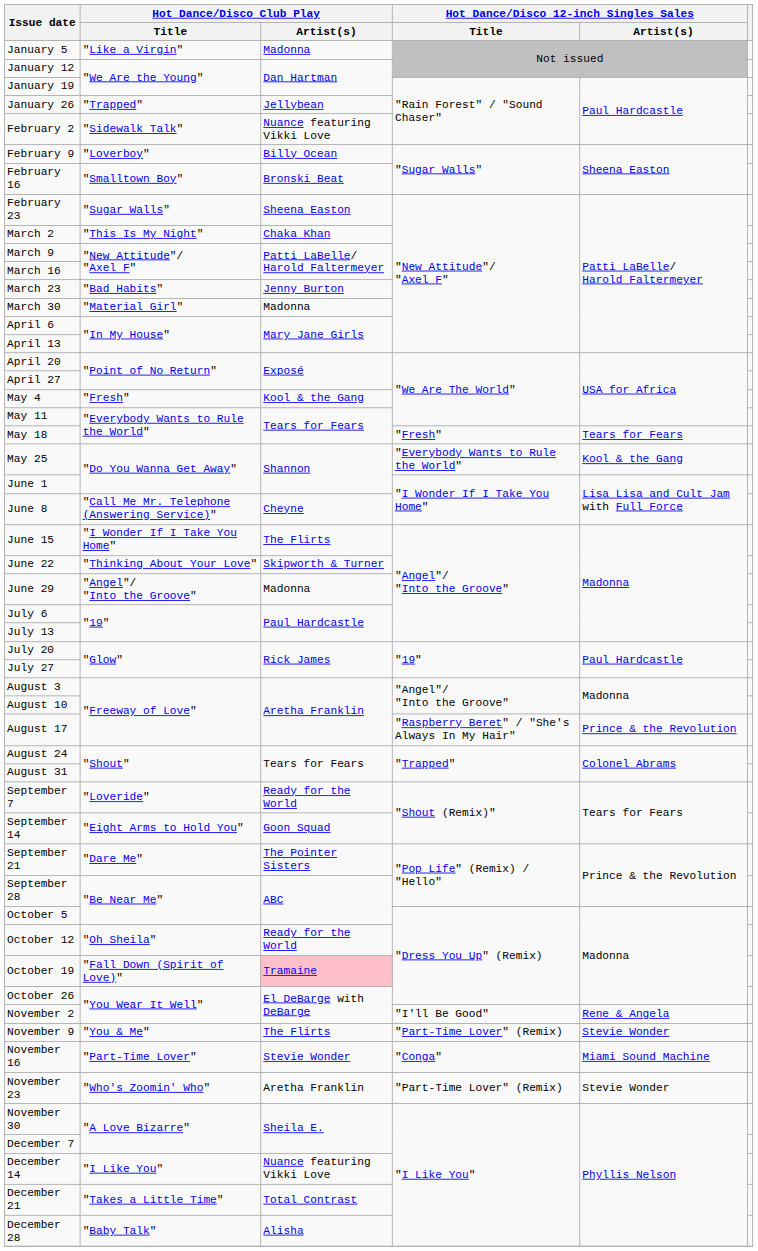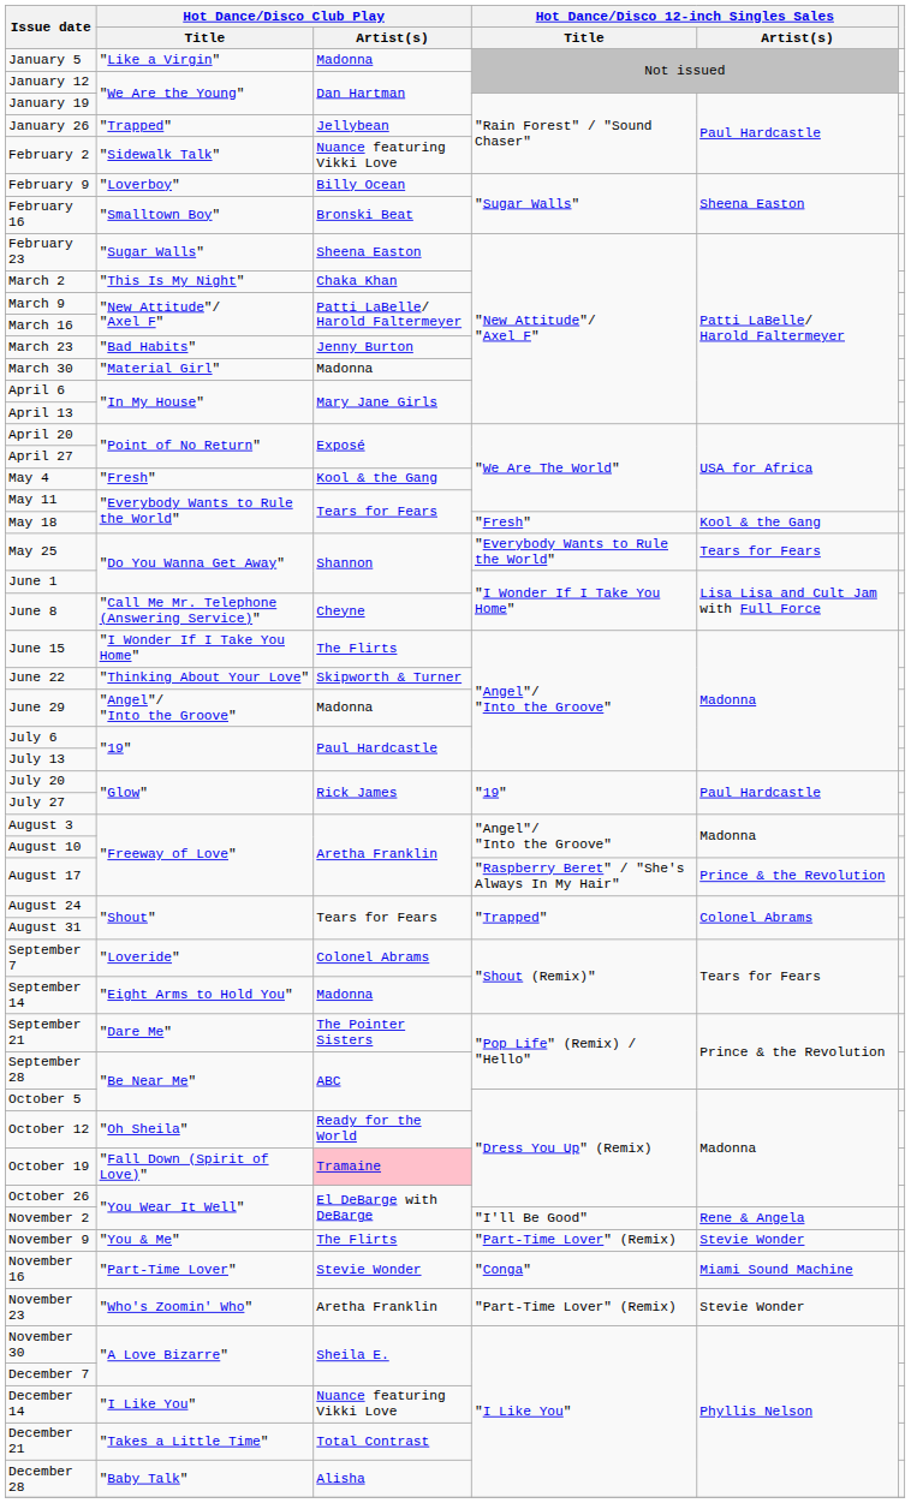 <table class="wikitable sortable plainrowheaders">
 <tr>
 <th scope=col rowspan=2>Issue date</th>
 <th scope=colgroup colspan=2><a href='#'>Hot Dance/Disco Club Play</a></th>
 <th scope=colgroup colspan=2><a href='#'>Hot Dance/Disco 12-inch Singles Sales</a></th>
 <th scope=col class=unsortable rowspan=2></th>
 </tr>
 <tr>
 <th scope=col>Title</th>
 <th scope=col>Artist(s)</th>
 <th scope=col>Title</th>
 <th scope=col>Artist(s)</th>
 </tr>
 <tr>
 <td>January 5</td>
 <td>"<a href='#'>Like a Virgin</a>"</td>
 <td><a href='#'>Madonna</a></td>
 <td rowspan=2 colspan=2 align=center style="background-color:#C0C0C0">Not issued</td>
 <td></td>
 </tr>
 <tr>
 <td>January 12</td>
 <td rowspan="2">"<a href='#'>We Are the Young</a>"</td>
 <td rowspan="2"><a href='#'>Dan Hartman</a></td>
 <td></td>
 </tr>
 <tr>
 <td>January 19</td>
 <td rowspan="3">"Rain Forest" / "Sound Chaser"</td>
 <td rowspan="3"><a href='#'>Paul Hardcastle</a></td>
 <td></td>
 </tr>
 <tr>
 <td>January 26</td>
 <td>"<a href='#'>Trapped</a>"</td>
 <td><a href='#'>Jellybean</a></td>
 <td></td>
 </tr>
 <tr>
 <td>February 2</td>
 <td>"<a href='#'>Sidewalk Talk</a>"</td>
 <td><a href='#'>Nuance</a> featuring Vikki Love</td>
 <td></td>
 </tr>
 <tr>
 <td>February 9</td>
 <td>"<a href='#'>Loverboy</a>"</td>
 <td><a href='#'>Billy Ocean</a></td>
 <td rowspan="2">"<a href='#'>Sugar Walls</a>"</td>
 <td rowspan="2"><a href='#'>Sheena Easton</a></td>
 <td></td>
 </tr>
 <tr>
 <td>February 16</td>
 <td>"<a href='#'>Smalltown Boy</a>"</td>
 <td><a href='#'>Bronski Beat</a></td>
 <td></td>
 </tr>
 <tr>
 <td>February 23</td>
 <td>"<a href='#'>Sugar Walls</a>"</td>
 <td><a href='#'>Sheena Easton</a></td>
 <td rowspan="8">"<a href='#'>New Attitude</a>"/<br>"<a href='#'>Axel F</a>"</td>
 <td rowspan="8"><a href='#'>Patti LaBelle</a>/<br><a href='#'>Harold Faltermeyer</a></td>
 <td></td>
 </tr>
 <tr>
 <td>March 2</td>
 <td>"<a href='#'>This Is My Night</a>"</td>
 <td><a href='#'>Chaka Khan</a></td>
 <td></td>
 </tr>
 <tr>
 <td>March 9</td>
 <td rowspan="2">"<a href='#'>New Attitude</a>"/<br>"<a href='#'>Axel F</a>"</td>
 <td rowspan="2"><a href='#'>Patti LaBelle</a>/<br><a href='#'>Harold Faltermeyer</a></td>
 <td></td>
 </tr>
 <tr>
 <td>March 16</td>
 <td></td>
 </tr>
 <tr>
 <td>March 23</td>
 <td>"<a href='#'>Bad Habits</a>"</td>
 <td><a href='#'>Jenny Burton</a></td>
 <td></td>
 </tr>
 <tr>
 <td>March 30</td>
 <td>"<a href='#'>Material Girl</a>"</td>
 <td>Madonna</td>
 <td></td>
 </tr>
 <tr>
 <td>April 6</td>
 <td rowspan="2">"<a href='#'>In My House</a>"</td>
 <td rowspan="2"><a href='#'>Mary Jane Girls</a></td>
 <td></td>
 </tr>
 <tr>
 <td>April 13</td>
 <td></td>
 </tr>
 <tr>
 <td>April 20</td>
 <td rowspan="2">"<a href='#'>Point of No Return</a>"</td>
 <td rowspan="2"><a href='#'>Exposé</a></td>
 <td rowspan="4">"<a href='#'>We Are The World</a>"</td>
 <td rowspan="4"><a href='#'>USA for Africa</a></td>
 <td></td>
 </tr>
 <tr>
 <td>April 27</td>
 <td></td>
 </tr>
 <tr>
 <td>May 4</td>
 <td>"<a href='#'>Fresh</a>"</td>
 <td><a href='#'>Kool & the Gang</a></td>
 <td></td>
 </tr>
 <tr>
 <td>May 11</td>
 <td rowspan="2">"<a href='#'>Everybody Wants to Rule the World</a>"</td>
 <td rowspan="2"><a href='#'>Tears for Fears</a></td>
 <td></td>
 </tr>
 <tr>
 <td>May 18</td>
 <td>"<a href='#'>Fresh</a>"</td>
-<td><a href='#'>Tears for Fears</a></td>
+<td><a href='#'>Kool & the Gang</a></td>
 <td></td>
 </tr>
 <tr>
 <td>May 25</td>
 <td rowspan="2">"<a href='#'>Do You Wanna Get Away</a>"</td>
 <td rowspan="2"><a href='#'>Shannon</a></td>
 <td>"<a href='#'>Everybody Wants to Rule the World</a>"</td>
-<td><a href='#'>Kool & the Gang</a></td>
+<td><a href='#'>Tears for Fears</a></td>
 <td></td>
 </tr>
 <tr>
 <td>June 1</td>
 <td rowspan="2">"<a href='#'>I Wonder If I Take You Home</a>"</td>
 <td rowspan="2"><a href='#'>Lisa Lisa and Cult Jam</a> with <a href='#'>Full Force</a></td>
 <td></td>
 </tr>
 <tr>
 <td>June 8</td>
 <td>"<a href='#'>Call Me Mr. Telephone (Answering Service)</a>"</td>
 <td><a href='#'>Cheyne</a></td>
 <td></td>
 </tr>
 <tr>
 <td>June 15</td>
 <td>"<a href='#'>I Wonder If I Take You Home</a>"</td>
 <td><a href='#'>The Flirts</a></td>
 <td rowspan="5">"<a href='#'>Angel</a>"/<br>"<a href='#'>Into the Groove</a>"</td>
 <td rowspan="5"><a href='#'>Madonna</a></td>
 <td></td>
 </tr>
 <tr>
 <td>June 22</td>
 <td>"<a href='#'>Thinking About Your Love</a>"</td>
 <td><a href='#'>Skipworth & Turner</a></td>
 <td></td>
 </tr>
 <tr>
 <td>June 29</td>
 <td>"<a href='#'>Angel</a>"/<br>"<a href='#'>Into the Groove</a>"</td>
 <td>Madonna</td>
 <td></td>
 </tr>
 <tr>
 <td>July 6</td>
 <td rowspan="2">"<a href='#'>19</a>"</td>
 <td rowspan="2"><a href='#'>Paul Hardcastle</a></td>
 <td></td>
 </tr>
 <tr>
 <td>July 13</td>
 <td></td>
 </tr>
 <tr>
 <td>July 20</td>
 <td rowspan="2">"<a href='#'>Glow</a>"</td>
 <td rowspan="2"><a href='#'>Rick James</a></td>
 <td rowspan="2">"<a href='#'>19</a>"</td>
 <td rowspan="2"><a href='#'>Paul Hardcastle</a></td>
 <td></td>
 </tr>
 <tr>
 <td>July 27</td>
 <td></td>
 </tr>
 <tr>
 <td>August 3</td>
 <td rowspan="3">"<a href='#'>Freeway of Love</a>"</td>
 <td rowspan="3"><a href='#'>Aretha Franklin</a></td>
 <td rowspan="2">"Angel"/<br>"Into the Groove"</td>
 <td rowspan="2">Madonna</td>
 <td></td>
 </tr>
 <tr>
 <td>August 10</td>
 <td></td>
 </tr>
 <tr>
 <td>August 17</td>
 <td>"<a href='#'>Raspberry Beret</a>" / "She's Always In My Hair"</td>
 <td><a href='#'>Prince & the Revolution</a></td>
 <td></td>
 </tr>
 <tr>
 <td>August 24</td>
 <td rowspan="2">"<a href='#'>Shout</a>"</td>
 <td rowspan="2">Tears for Fears</td>
 <td rowspan="2">"<a href='#'>Trapped</a>"</td>
 <td rowspan="2"><a href='#'>Colonel Abrams</a></td>
 <td></td>
 </tr>
 <tr>
 <td>August 31</td>
 <td></td>
 </tr>
 <tr>
 <td>September 7</td>
 <td>"<a href='#'>Loveride</a>"</td>
-<td><a href='#'>Ready for the World</a></td>
+<td><a href='#'>Colonel Abrams</a></td>
 <td rowspan="2">"<a href='#'>Shout</a> (Remix)"</td>
 <td rowspan="2">Tears for Fears</td>
 <td></td>
 </tr>
 <tr>
 <td>September 14</td>
 <td>"<a href='#'>Eight Arms to Hold You</a>"</td>
-<td><a href='#'>Goon Squad</a></td>
+<td><a href='#'>Madonna</a></td>
 <td></td>
 </tr>
 <tr>
 <td>September 21</td>
 <td>"<a href='#'>Dare Me</a>"</td>
 <td><a href='#'>The Pointer Sisters</a></td>
 <td rowspan="2">"<a href='#'>Pop Life</a>" (Remix) / "Hello"</td>
 <td rowspan="2">Prince & the Revolution</td>
 <td></td>
 </tr>
 <tr>
 <td>September 28</td>
 <td rowspan="2">"<a href='#'>Be Near Me</a>"</td>
 <td rowspan="2"><a href='#'>ABC</a></td>
 <td></td>
 </tr>
 <tr>
 <td>October 5</td>
 <td rowspan="4">"<a href='#'>Dress You Up</a>" (Remix)</td>
 <td rowspan="4">Madonna</td>
 <td></td>
 </tr>
 <tr>
 <td>October 12</td>
 <td>"<a href='#'>Oh Sheila</a>"</td>
 <td><a href='#'>Ready for the World</a></td>
 <td></td>
 </tr>
 <tr>
 <td>October 19</td>
 <td>"<a href='#'>Fall Down (Spirit of Love)</a>"</td>
 <td style="background: pink;"><a href='#'>Tramaine</a></td>
 <td></td>
 </tr>
 <tr>
 <td>October 26</td>
 <td rowspan="2">"<a href='#'>You Wear It Well</a>"</td>
 <td rowspan="2"><a href='#'>El DeBarge</a> with <a href='#'>DeBarge</a></td>
 <td></td>
 </tr>
 <tr>
 <td>November 2</td>
 <td>"I'll Be Good"</td>
 <td><a href='#'>Rene & Angela</a></td>
 <td></td>
 </tr>
 <tr>
 <td>November 9</td>
 <td>"<a href='#'>You & Me</a>"</td>
 <td><a href='#'>The Flirts</a></td>
 <td>"<a href='#'>Part-Time Lover</a>" (Remix)</td>
 <td><a href='#'>Stevie Wonder</a></td>
 <td></td>
 </tr>
 <tr>
 <td>November 16</td>
 <td>"<a href='#'>Part-Time Lover</a>"</td>
 <td><a href='#'>Stevie Wonder</a></td>
 <td>"<a href='#'>Conga</a>"</td>
 <td><a href='#'>Miami Sound Machine</a></td>
 <td></td>
 </tr>
 <tr>
 <td>November 23</td>
 <td>"<a href='#'>Who's Zoomin' Who</a>"</td>
 <td>Aretha Franklin</td>
 <td>"Part-Time Lover" (Remix)</td>
 <td>Stevie Wonder</td>
 <td></td>
 </tr>
 <tr>
 <td>November 30</td>
 <td rowspan="2">"<a href='#'>A Love Bizarre</a>"</td>
 <td rowspan="2"><a href='#'>Sheila E.</a></td>
 <td rowspan="5">"<a href='#'>I Like You</a>"</td>
 <td rowspan="5"><a href='#'>Phyllis Nelson</a></td>
 <td></td>
 </tr>
 <tr>
 <td>December 7</td>
 <td></td>
 </tr>
 <tr>
 <td>December 14</td>
 <td>"<a href='#'>I Like You</a>"</td>
 <td><a href='#'>Nuance</a> featuring Vikki Love</td>
 <td></td>
 </tr>
 <tr>
 <td>December 21</td>
 <td>"<a href='#'>Takes a Little Time</a>"</td>
 <td><a href='#'>Total Contrast</a></td>
 <td></td>
 </tr>
 <tr>
 <td>December 28</td>
 <td>"<a href='#'>Baby Talk</a>"</td>
 <td><a href='#'>Alisha</a></td>
 <td></td>
 </tr>
 <tr>
 </tr>
 </table>
